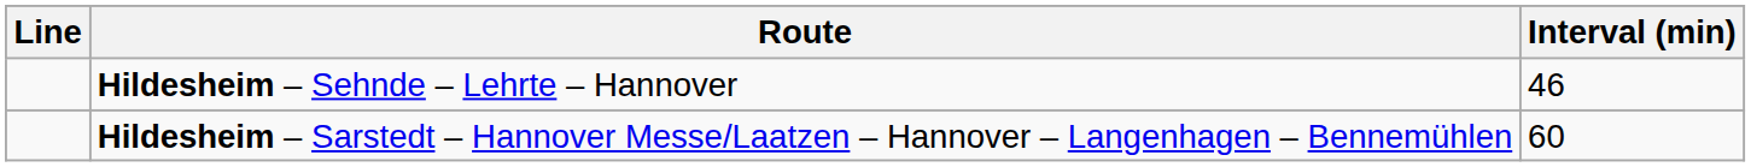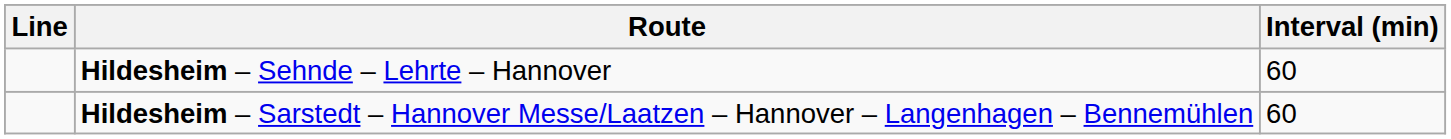 <table class="wikitable" style="font-size:91%;">
 <tr>
 <th>Line</th>
 <th>Route</th>
 <th>Interval (min)</th>
 </tr>
 <tr>
 <td style="font-size:111%;"></td>
 <td><strong>Hildesheim</strong> – <a href='#'>Sehnde</a> – <a href='#'>Lehrte</a> – Hannover</td>
-<td>46</td>
+<td>60</td>
 </tr>
 <tr>
 <td style="font-size:111%;"></td>
 <td><strong>Hildesheim</strong> – <a href='#'>Sarstedt</a> – <a href='#'>Hannover Messe/Laatzen</a> – Hannover – <a href='#'>Langenhagen</a> – <a href='#'>Bennemühlen</a></td>
 <td>60</td>
 </tr>
 </table>
